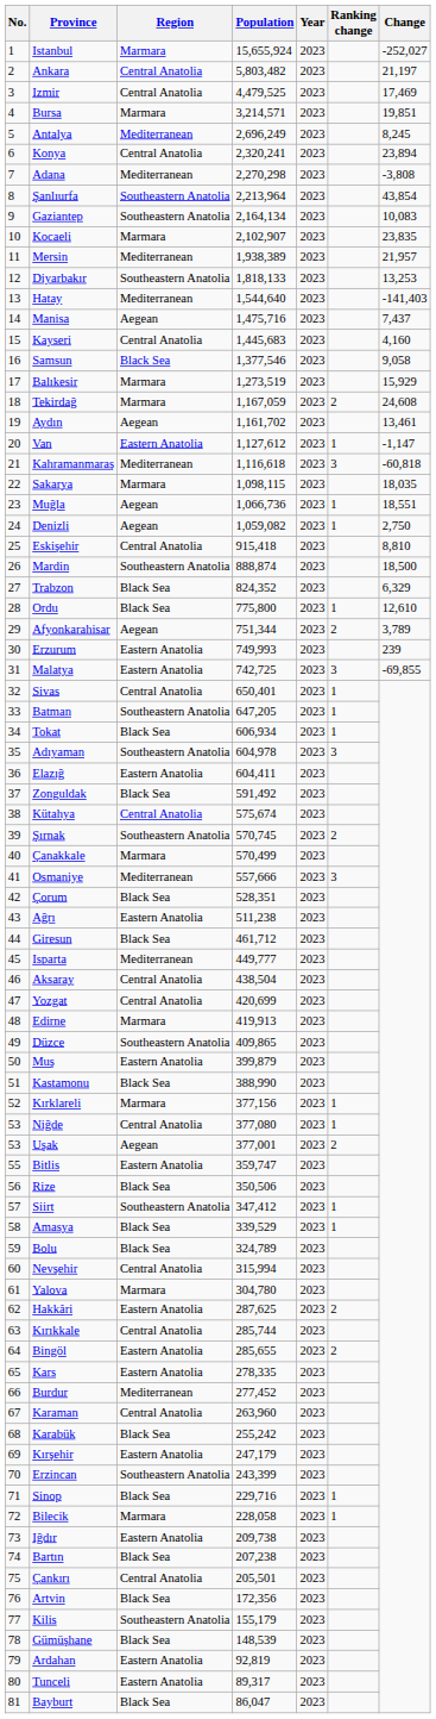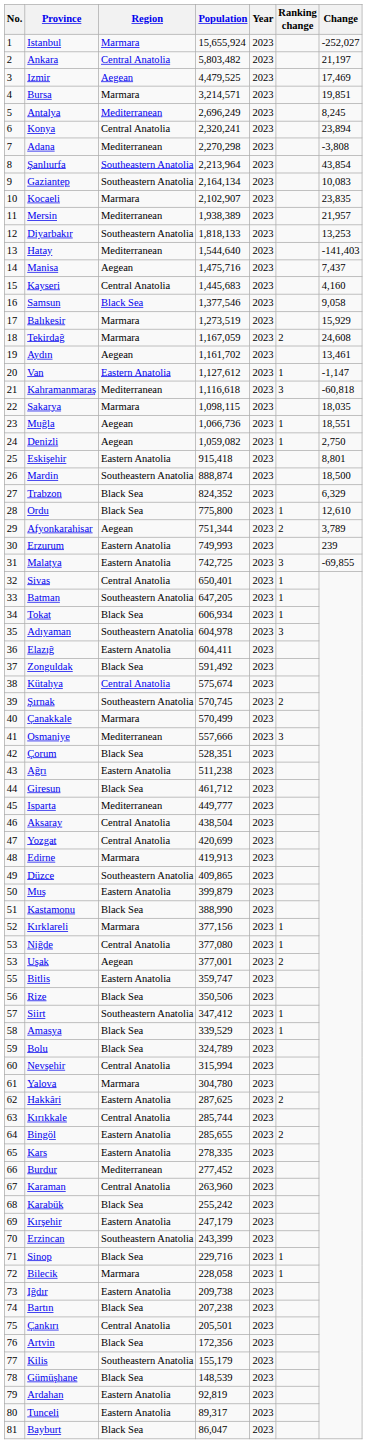 <table class="wikitable sortable" style="font-size:90%;">
 <tr>
 <th>No.</th>
 <th><a href='#'>Province</a></th>
 <th><a href='#'>Region</a></th>
 <th><a href='#'>Population</a></th>
 <th>Year</th>
 <th>Ranking<br>change<br></th>
 <th>Change</th>
 </tr>
 <tr>
 <td>1</td>
 <td><a href='#'>Istanbul</a></td>
 <td><a href='#'>Marmara</a></td>
 <td>15,655,924</td>
 <td>2023</td>
 <td></td>
 <td> -252,027</td>
 </tr>
 <tr>
 <td>2</td>
 <td><a href='#'>Ankara</a></td>
 <td><a href='#'>Central Anatolia</a></td>
 <td>5,803,482</td>
 <td>2023</td>
 <td></td>
 <td> 21,197</td>
 </tr>
 <tr>
 <td>3</td>
 <td><a href='#'>Izmir</a></td>
-<td>Central Anatolia</td>
+<td><a href='#'>Aegean</a></td>
 <td>4,479,525</td>
 <td>2023</td>
 <td></td>
 <td> 17,469</td>
 </tr>
 <tr>
 <td>4</td>
 <td><a href='#'>Bursa</a></td>
 <td>Marmara</td>
 <td>3,214,571</td>
 <td>2023</td>
 <td></td>
 <td> 19,851</td>
 </tr>
 <tr>
 <td>5</td>
 <td><a href='#'>Antalya</a></td>
 <td><a href='#'>Mediterranean</a></td>
 <td>2,696,249</td>
 <td>2023</td>
 <td></td>
 <td> 8,245</td>
 </tr>
 <tr>
 <td>6</td>
 <td><a href='#'>Konya</a></td>
 <td>Central Anatolia</td>
 <td>2,320,241</td>
 <td>2023</td>
 <td></td>
 <td> 23,894</td>
 </tr>
 <tr>
 <td>7</td>
 <td><a href='#'>Adana</a></td>
 <td>Mediterranean</td>
 <td>2,270,298</td>
 <td>2023</td>
 <td></td>
 <td> -3,808</td>
 </tr>
 <tr>
 <td>8</td>
 <td><a href='#'>Şanlıurfa</a></td>
 <td><a href='#'>Southeastern Anatolia</a></td>
 <td>2,213,964</td>
 <td>2023</td>
 <td></td>
 <td> 43,854</td>
 </tr>
 <tr>
 <td>9</td>
 <td><a href='#'>Gaziantep</a></td>
 <td>Southeastern Anatolia</td>
 <td>2,164,134</td>
 <td>2023</td>
 <td></td>
 <td> 10,083</td>
 </tr>
 <tr>
 <td>10</td>
 <td><a href='#'>Kocaeli</a></td>
 <td>Marmara</td>
 <td>2,102,907</td>
 <td>2023</td>
 <td></td>
 <td> 23,835</td>
 </tr>
 <tr>
 <td>11</td>
 <td><a href='#'>Mersin</a></td>
 <td>Mediterranean</td>
 <td>1,938,389</td>
 <td>2023</td>
 <td></td>
 <td> 21,957</td>
 </tr>
 <tr>
 <td>12</td>
 <td><a href='#'>Diyarbakır</a></td>
 <td>Southeastern Anatolia</td>
 <td>1,818,133</td>
 <td>2023</td>
 <td></td>
 <td> 13,253</td>
 </tr>
 <tr>
 <td>13</td>
 <td><a href='#'>Hatay</a></td>
 <td>Mediterranean</td>
 <td>1,544,640</td>
 <td>2023</td>
 <td></td>
 <td> -141,403</td>
 </tr>
 <tr>
 <td>14</td>
 <td><a href='#'>Manisa</a></td>
 <td>Aegean</td>
 <td>1,475,716</td>
 <td>2023</td>
 <td></td>
 <td> 7,437</td>
 </tr>
 <tr>
 <td>15</td>
 <td><a href='#'>Kayseri</a></td>
 <td>Central Anatolia</td>
 <td>1,445,683</td>
 <td>2023</td>
 <td></td>
 <td> 4,160</td>
 </tr>
 <tr>
 <td>16</td>
 <td><a href='#'>Samsun</a></td>
 <td><a href='#'>Black Sea</a></td>
 <td>1,377,546</td>
 <td>2023</td>
 <td></td>
 <td> 9,058</td>
 </tr>
 <tr>
 <td>17</td>
 <td><a href='#'>Balıkesir</a></td>
 <td>Marmara</td>
 <td>1,273,519</td>
 <td>2023</td>
 <td></td>
 <td> 15,929</td>
 </tr>
 <tr>
 <td>18</td>
 <td><a href='#'>Tekirdağ</a></td>
 <td>Marmara</td>
 <td>1,167,059</td>
 <td>2023</td>
 <td> 2</td>
 <td> 24,608</td>
 </tr>
 <tr>
 <td>19</td>
 <td><a href='#'>Aydın</a></td>
 <td>Aegean</td>
 <td>1,161,702</td>
 <td>2023</td>
 <td></td>
 <td> 13,461</td>
 </tr>
 <tr>
 <td>20</td>
 <td><a href='#'>Van</a></td>
 <td><a href='#'>Eastern Anatolia</a></td>
 <td>1,127,612</td>
 <td>2023</td>
 <td> 1</td>
 <td> -1,147</td>
 </tr>
 <tr>
 <td>21</td>
 <td><a href='#'>Kahramanmaraş</a></td>
 <td>Mediterranean</td>
 <td>1,116,618</td>
 <td>2023</td>
 <td> 3</td>
 <td> -60,818</td>
 </tr>
 <tr>
 <td>22</td>
 <td><a href='#'>Sakarya</a></td>
 <td>Marmara</td>
 <td>1,098,115</td>
 <td>2023</td>
 <td></td>
 <td> 18,035</td>
 </tr>
 <tr>
 <td>23</td>
 <td><a href='#'>Muğla</a></td>
 <td>Aegean</td>
 <td>1,066,736</td>
 <td>2023</td>
 <td> 1</td>
 <td> 18,551</td>
 </tr>
 <tr>
 <td>24</td>
 <td><a href='#'>Denizli</a></td>
 <td>Aegean</td>
 <td>1,059,082</td>
 <td>2023</td>
 <td> 1</td>
 <td> 2,750</td>
 </tr>
 <tr>
 <td>25</td>
 <td><a href='#'>Eskişehir</a></td>
-<td>Central Anatolia</td>
+<td>Eastern Anatolia</td>
 <td>915,418</td>
 <td>2023</td>
 <td></td>
-<td> 8,810</td>
+<td> 8,801</td>
 </tr>
 <tr>
 <td>26</td>
 <td><a href='#'>Mardin</a></td>
 <td>Southeastern Anatolia</td>
 <td>888,874</td>
 <td>2023</td>
 <td></td>
 <td> 18,500</td>
 </tr>
 <tr>
 <td>27</td>
 <td><a href='#'>Trabzon</a></td>
 <td>Black Sea</td>
 <td>824,352</td>
 <td>2023</td>
 <td></td>
 <td> 6,329</td>
 </tr>
 <tr>
 <td>28</td>
 <td><a href='#'>Ordu</a></td>
 <td>Black Sea</td>
 <td>775,800</td>
 <td>2023</td>
 <td> 1</td>
 <td> 12,610</td>
 </tr>
 <tr>
 <td>29</td>
 <td><a href='#'>Afyonkarahisar</a></td>
 <td>Aegean</td>
 <td>751,344</td>
 <td>2023</td>
 <td> 2</td>
 <td> 3,789</td>
 </tr>
 <tr>
 <td>30</td>
 <td><a href='#'>Erzurum</a></td>
 <td>Eastern Anatolia</td>
 <td>749,993</td>
 <td>2023</td>
 <td></td>
 <td> 239</td>
 </tr>
 <tr>
 <td>31</td>
 <td><a href='#'>Malatya</a></td>
 <td>Eastern Anatolia</td>
 <td>742,725</td>
 <td>2023</td>
 <td> 3</td>
 <td> -69,855</td>
 </tr>
 <tr>
 <td>32</td>
 <td><a href='#'>Sivas</a></td>
 <td>Central Anatolia</td>
 <td>650,401</td>
 <td>2023</td>
 <td> 1</td>
 </tr>
 <tr>
 <td>33</td>
 <td><a href='#'>Batman</a></td>
 <td>Southeastern Anatolia</td>
 <td>647,205</td>
 <td>2023</td>
 <td> 1</td>
 </tr>
 <tr>
 <td>34</td>
 <td><a href='#'>Tokat</a></td>
 <td>Black Sea</td>
 <td>606,934</td>
 <td>2023</td>
 <td> 1</td>
 </tr>
 <tr>
 <td>35</td>
 <td><a href='#'>Adıyaman</a></td>
 <td>Southeastern Anatolia</td>
 <td>604,978</td>
 <td>2023</td>
 <td> 3</td>
 </tr>
 <tr>
 <td>36</td>
 <td><a href='#'>Elazığ</a></td>
 <td>Eastern Anatolia</td>
 <td>604,411</td>
 <td>2023</td>
 <td></td>
 </tr>
 <tr>
 <td>37</td>
 <td><a href='#'>Zonguldak</a></td>
 <td>Black Sea</td>
 <td>591,492</td>
 <td>2023</td>
 <td></td>
 </tr>
 <tr>
 <td>38</td>
 <td><a href='#'>Kütahya</a></td>
 <td><a href='#'>Central Anatolia</a></td>
 <td>575,674</td>
 <td>2023</td>
 <td></td>
 </tr>
 <tr>
 <td>39</td>
 <td><a href='#'>Şırnak</a></td>
 <td>Southeastern Anatolia</td>
 <td>570,745</td>
 <td>2023</td>
 <td> 2</td>
 </tr>
 <tr>
 <td>40</td>
 <td><a href='#'>Çanakkale</a></td>
 <td>Marmara</td>
 <td>570,499</td>
 <td>2023</td>
 <td></td>
 </tr>
 <tr>
 <td>41</td>
 <td><a href='#'>Osmaniye</a></td>
 <td>Mediterranean</td>
 <td>557,666</td>
 <td>2023</td>
 <td> 3</td>
 </tr>
 <tr>
 <td>42</td>
 <td><a href='#'>Çorum</a></td>
 <td>Black Sea</td>
 <td>528,351</td>
 <td>2023</td>
 <td></td>
 </tr>
 <tr>
 <td>43</td>
 <td><a href='#'>Ağrı</a></td>
 <td>Eastern Anatolia</td>
 <td>511,238</td>
 <td>2023</td>
 <td></td>
 </tr>
 <tr>
 <td>44</td>
 <td><a href='#'>Giresun</a></td>
 <td>Black Sea</td>
 <td>461,712</td>
 <td>2023</td>
 <td></td>
 </tr>
 <tr>
 <td>45</td>
 <td><a href='#'>Isparta</a></td>
 <td>Mediterranean</td>
 <td>449,777</td>
 <td>2023</td>
 <td></td>
 </tr>
 <tr>
 <td>46</td>
 <td><a href='#'>Aksaray</a></td>
 <td>Central Anatolia</td>
 <td>438,504</td>
 <td>2023</td>
 <td></td>
 </tr>
 <tr>
 <td>47</td>
 <td><a href='#'>Yozgat</a></td>
 <td>Central Anatolia</td>
 <td>420,699</td>
 <td>2023</td>
 <td></td>
 </tr>
 <tr>
 <td>48</td>
 <td><a href='#'>Edirne</a></td>
 <td>Marmara</td>
 <td>419,913</td>
 <td>2023</td>
 <td></td>
 </tr>
 <tr>
 <td>49</td>
 <td><a href='#'>Düzce</a></td>
 <td>Southeastern Anatolia</td>
 <td>409,865</td>
 <td>2023</td>
 <td></td>
 </tr>
 <tr>
 <td>50</td>
 <td><a href='#'>Muş</a></td>
 <td>Eastern Anatolia</td>
 <td>399,879</td>
 <td>2023</td>
 <td></td>
 </tr>
 <tr>
 <td>51</td>
 <td><a href='#'>Kastamonu</a></td>
 <td>Black Sea</td>
 <td>388,990</td>
 <td>2023</td>
 <td></td>
 </tr>
 <tr>
 <td>52</td>
 <td><a href='#'>Kırklareli</a></td>
 <td>Marmara</td>
 <td>377,156</td>
 <td>2023</td>
 <td> 1</td>
 </tr>
 <tr>
 <td>53</td>
 <td><a href='#'>Niğde</a></td>
 <td>Central Anatolia</td>
 <td>377,080</td>
 <td>2023</td>
 <td> 1</td>
 </tr>
 <tr>
 <td>53</td>
 <td><a href='#'>Uşak</a></td>
 <td>Aegean</td>
 <td>377,001</td>
 <td>2023</td>
 <td> 2</td>
 </tr>
 <tr>
 <td>55</td>
 <td><a href='#'>Bitlis</a></td>
 <td>Eastern Anatolia</td>
 <td>359,747</td>
 <td>2023</td>
 <td></td>
 </tr>
 <tr>
 <td>56</td>
 <td><a href='#'>Rize</a></td>
 <td>Black Sea</td>
 <td>350,506</td>
 <td>2023</td>
 <td></td>
 </tr>
 <tr>
 <td>57</td>
 <td><a href='#'>Siirt</a></td>
 <td>Southeastern Anatolia</td>
 <td>347,412</td>
 <td>2023</td>
 <td> 1</td>
 </tr>
 <tr>
 <td>58</td>
 <td><a href='#'>Amasya</a></td>
 <td>Black Sea</td>
 <td>339,529</td>
 <td>2023</td>
 <td> 1</td>
 </tr>
 <tr>
 <td>59</td>
 <td><a href='#'>Bolu</a></td>
 <td>Black Sea</td>
 <td>324,789</td>
 <td>2023</td>
 <td></td>
 </tr>
 <tr>
 <td>60</td>
 <td><a href='#'>Nevşehir</a></td>
 <td>Central Anatolia</td>
 <td>315,994</td>
 <td>2023</td>
 <td></td>
 </tr>
 <tr>
 <td>61</td>
 <td><a href='#'>Yalova</a></td>
 <td>Marmara</td>
 <td>304,780</td>
 <td>2023</td>
 <td></td>
 </tr>
 <tr>
 <td>62</td>
 <td><a href='#'>Hakkâri</a></td>
 <td>Eastern Anatolia</td>
 <td>287,625</td>
 <td>2023</td>
 <td> 2</td>
 </tr>
 <tr>
 <td>63</td>
 <td><a href='#'>Kırıkkale</a></td>
 <td>Central Anatolia</td>
 <td>285,744</td>
 <td>2023</td>
 <td></td>
 </tr>
 <tr>
 <td>64</td>
 <td><a href='#'>Bingöl</a></td>
 <td>Eastern Anatolia</td>
 <td>285,655</td>
 <td>2023</td>
 <td> 2</td>
 </tr>
 <tr>
 <td>65</td>
 <td><a href='#'>Kars</a></td>
 <td>Eastern Anatolia</td>
 <td>278,335</td>
 <td>2023</td>
 <td></td>
 </tr>
 <tr>
 <td>66</td>
 <td><a href='#'>Burdur</a></td>
 <td>Mediterranean</td>
 <td>277,452</td>
 <td>2023</td>
 <td></td>
 </tr>
 <tr>
 <td>67</td>
 <td><a href='#'>Karaman</a></td>
 <td>Central Anatolia</td>
 <td>263,960</td>
 <td>2023</td>
 <td></td>
 </tr>
 <tr>
 <td>68</td>
 <td><a href='#'>Karabük</a></td>
 <td>Black Sea</td>
 <td>255,242</td>
 <td>2023</td>
 <td></td>
 </tr>
 <tr>
 <td>69</td>
 <td><a href='#'>Kırşehir</a></td>
 <td>Eastern Anatolia</td>
 <td>247,179</td>
 <td>2023</td>
 <td></td>
 </tr>
 <tr>
 <td>70</td>
 <td><a href='#'>Erzincan</a></td>
 <td>Southeastern Anatolia</td>
 <td>243,399</td>
 <td>2023</td>
 <td></td>
 </tr>
 <tr>
 <td>71</td>
 <td><a href='#'>Sinop</a></td>
 <td>Black Sea</td>
 <td>229,716</td>
 <td>2023</td>
 <td> 1</td>
 </tr>
 <tr>
 <td>72</td>
 <td><a href='#'>Bilecik</a></td>
 <td>Marmara</td>
 <td>228,058</td>
 <td>2023</td>
 <td> 1</td>
 </tr>
 <tr>
 <td>73</td>
 <td><a href='#'>Iğdır</a></td>
 <td>Eastern Anatolia</td>
 <td>209,738</td>
 <td>2023</td>
 <td></td>
 </tr>
 <tr>
 <td>74</td>
 <td><a href='#'>Bartın</a></td>
 <td>Black Sea</td>
 <td>207,238</td>
 <td>2023</td>
 <td></td>
 </tr>
 <tr>
 <td>75</td>
 <td><a href='#'>Çankırı</a></td>
 <td>Central Anatolia</td>
 <td>205,501</td>
 <td>2023</td>
 <td></td>
 </tr>
 <tr>
 <td>76</td>
 <td><a href='#'>Artvin</a></td>
 <td>Black Sea</td>
 <td>172,356</td>
 <td>2023</td>
 <td></td>
 </tr>
 <tr>
 <td>77</td>
 <td><a href='#'>Kilis</a></td>
 <td>Southeastern Anatolia</td>
 <td>155,179</td>
 <td>2023</td>
 <td></td>
 </tr>
 <tr>
 <td>78</td>
 <td><a href='#'>Gümüşhane</a></td>
 <td>Black Sea</td>
 <td>148,539</td>
 <td>2023</td>
 <td></td>
 </tr>
 <tr>
 <td>79</td>
 <td><a href='#'>Ardahan</a></td>
 <td>Eastern Anatolia</td>
 <td>92,819</td>
 <td>2023</td>
 <td></td>
 </tr>
 <tr>
 <td>80</td>
 <td><a href='#'>Tunceli</a></td>
 <td>Eastern Anatolia</td>
 <td>89,317</td>
 <td>2023</td>
 <td></td>
 </tr>
 <tr>
 <td>81</td>
 <td><a href='#'>Bayburt</a></td>
 <td>Black Sea</td>
 <td>86,047</td>
 <td>2023</td>
 <td></td>
 </tr>
 </table>
